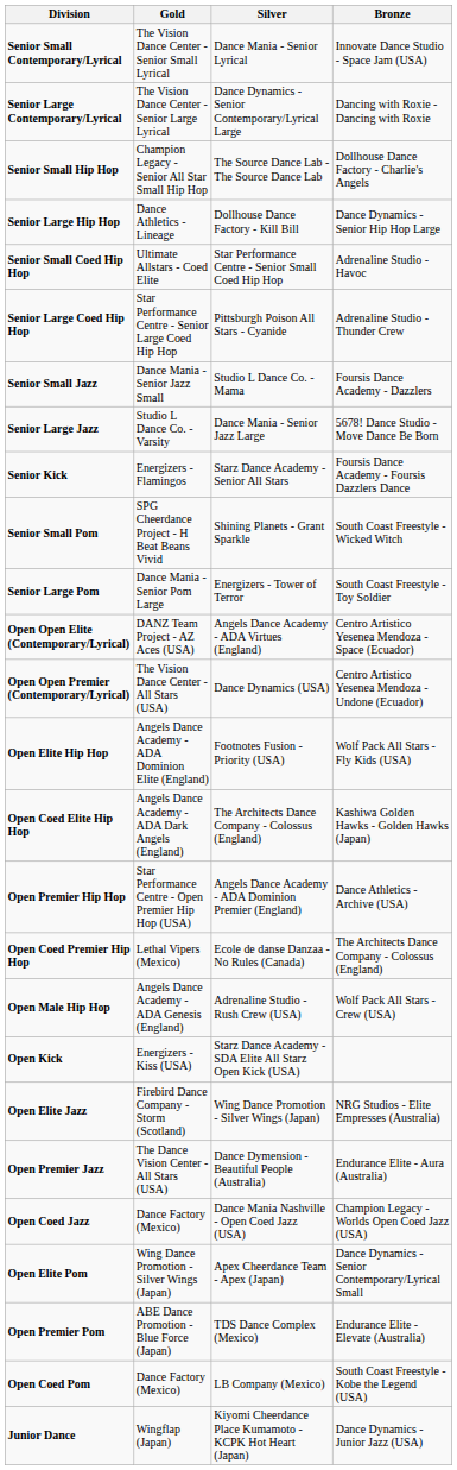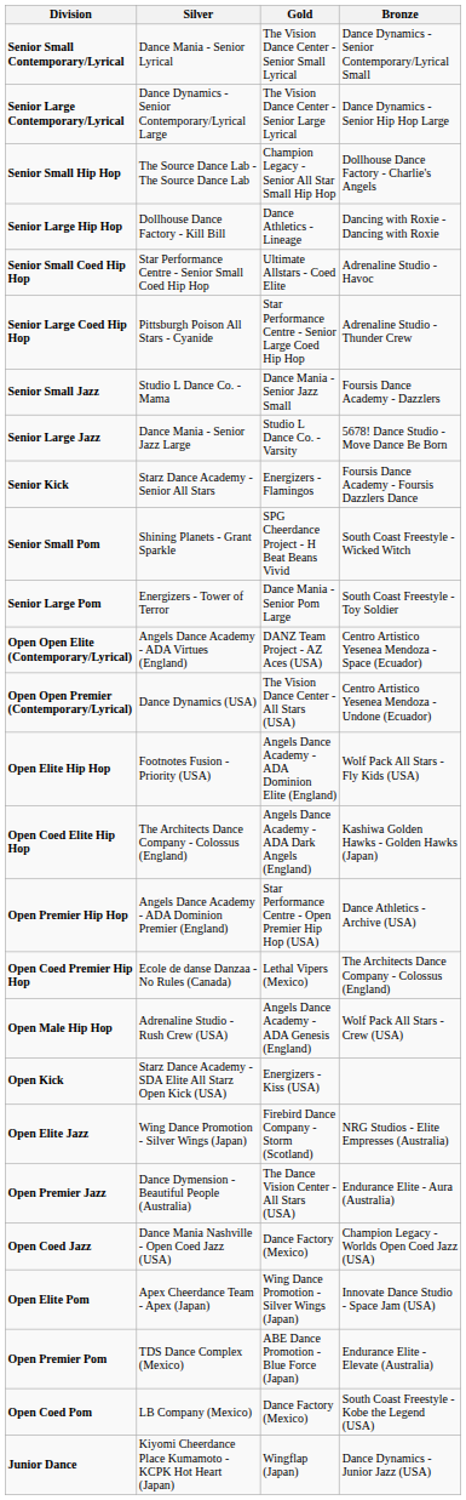 <table class="wikitable">
 <tr>
 <th>Division</th>
+<th>Silver</th>
 <th>Gold</th>
-<th>Silver</th>
 <th>Bronze</th>
 </tr>
 <tr>
 <td><strong>Senior Small</strong><br><strong>Contemporary/Lyrical</strong></td>
+<td>Dance Mania - Senior Lyrical</td>
 <td>The Vision Dance Center - Senior Small Lyrical</td>
-<td>Dance Mania - Senior Lyrical</td>
-<td>Innovate Dance Studio - Space Jam (USA)</td>
+<td>Dance Dynamics - Senior Contemporary/Lyrical Small</td>
 </tr>
 <tr>
 <td><strong>Senior Large</strong><br><strong>Contemporary/Lyrical</strong></td>
+<td>Dance Dynamics - Senior Contemporary/Lyrical Large</td>
 <td>The Vision Dance Center - Senior Large Lyrical</td>
-<td>Dance Dynamics - Senior Contemporary/Lyrical Large</td>
-<td>Dancing with Roxie - Dancing with Roxie</td>
+<td>Dance Dynamics - Senior Hip Hop Large</td>
 </tr>
 <tr>
 <td><strong>Senior Small Hip Hop</strong></td>
+<td>The Source Dance Lab - The Source Dance Lab</td>
 <td>Champion Legacy - Senior All Star Small Hip Hop</td>
-<td>The Source Dance Lab - The Source Dance Lab</td>
 <td>Dollhouse Dance Factory - Charlie's Angels</td>
 </tr>
 <tr>
 <td><strong>Senior Large Hip Hop</strong></td>
+<td>Dollhouse Dance Factory - Kill Bill</td>
 <td>Dance Athletics - Lineage</td>
-<td>Dollhouse Dance Factory - Kill Bill</td>
-<td>Dance Dynamics - Senior Hip Hop Large</td>
+<td>Dancing with Roxie - Dancing with Roxie</td>
 </tr>
 <tr>
 <td><strong>Senior Small Coed Hip</strong><br><strong>Hop</strong></td>
+<td>Star Performance Centre - Senior Small Coed Hip Hop</td>
 <td>Ultimate Allstars - Coed Elite</td>
-<td>Star Performance Centre - Senior Small Coed Hip Hop</td>
 <td>Adrenaline Studio - Havoc</td>
 </tr>
 <tr>
 <td><strong>Senior Large Coed Hip</strong><br><strong>Hop</strong></td>
+<td>Pittsburgh Poison All Stars - Cyanide</td>
 <td>Star Performance Centre - Senior Large Coed Hip Hop</td>
-<td>Pittsburgh Poison All Stars - Cyanide</td>
 <td>Adrenaline Studio - Thunder Crew</td>
 </tr>
 <tr>
 <td><strong>Senior Small Jazz</strong></td>
+<td>Studio L Dance Co. - Mama</td>
 <td>Dance Mania - Senior Jazz Small</td>
-<td>Studio L Dance Co. - Mama</td>
 <td>Foursis Dance Academy - Dazzlers</td>
 </tr>
 <tr>
 <td><strong>Senior Large Jazz</strong></td>
+<td>Dance Mania - Senior Jazz Large</td>
 <td>Studio L Dance Co. - Varsity</td>
-<td>Dance Mania - Senior Jazz Large</td>
 <td>5678! Dance Studio - Move Dance Be Born</td>
 </tr>
 <tr>
 <td><strong>Senior Kick</strong></td>
+<td>Starz Dance Academy - Senior All Stars</td>
 <td>Energizers - Flamingos</td>
-<td>Starz Dance Academy - Senior All Stars</td>
 <td>Foursis Dance Academy - Foursis Dazzlers Dance</td>
 </tr>
 <tr>
 <td><strong>Senior Small Pom</strong></td>
+<td>Shining Planets - Grant Sparkle</td>
 <td>SPG Cheerdance Project - H Beat Beans Vivid</td>
-<td>Shining Planets - Grant Sparkle</td>
 <td>South Coast Freestyle - Wicked Witch</td>
 </tr>
 <tr>
 <td><strong>Senior Large Pom</strong></td>
+<td>Energizers - Tower of Terror</td>
 <td>Dance Mania - Senior Pom Large</td>
-<td>Energizers - Tower of Terror</td>
 <td>South Coast Freestyle - Toy Soldier</td>
 </tr>
 <tr>
 <td><strong>Open Open Elite</strong><br><strong>(Contemporary/Lyrical)</strong></td>
+<td>Angels Dance Academy - ADA Virtues (England)</td>
 <td>DANZ Team Project - AZ Aces (USA)</td>
-<td>Angels Dance Academy - ADA Virtues (England)</td>
 <td>Centro Artistico Yesenea Mendoza - Space (Ecuador)</td>
 </tr>
 <tr>
 <td><strong>Open Open Premier</strong><br><strong>(Contemporary/Lyrical)</strong></td>
+<td>Dance Dynamics (USA)</td>
 <td>The Vision Dance Center - All Stars (USA)</td>
-<td>Dance Dynamics (USA)</td>
 <td>Centro Artistico Yesenea Mendoza - Undone (Ecuador)</td>
 </tr>
 <tr>
 <td><strong>Open Elite Hip Hop</strong></td>
+<td>Footnotes Fusion - Priority (USA)</td>
 <td>Angels Dance Academy - ADA Dominion Elite (England)</td>
-<td>Footnotes Fusion - Priority (USA)</td>
 <td>Wolf Pack All Stars - Fly Kids (USA)</td>
 </tr>
 <tr>
 <td><strong>Open Coed Elite Hip</strong><br><strong>Hop</strong></td>
+<td>The Architects Dance Company - Colossus (England)</td>
 <td>Angels Dance Academy - ADA Dark Angels (England)</td>
-<td>The Architects Dance Company - Colossus (England)</td>
 <td>Kashiwa Golden Hawks - Golden Hawks (Japan)</td>
 </tr>
 <tr>
 <td><strong>Open Premier Hip Hop</strong></td>
+<td>Angels Dance Academy - ADA Dominion Premier (England)</td>
 <td>Star Performance Centre - Open Premier Hip Hop (USA)</td>
-<td>Angels Dance Academy - ADA Dominion Premier (England)</td>
 <td>Dance Athletics - Archive (USA)</td>
 </tr>
 <tr>
 <td><strong>Open Coed Premier Hip Hop</strong></td>
+<td>Ecole de danse Danzaa - No Rules (Canada)</td>
 <td>Lethal Vipers (Mexico)</td>
-<td>Ecole de danse Danzaa - No Rules (Canada)</td>
 <td>The Architects Dance Company - Colossus (England)</td>
 </tr>
 <tr>
 <td><strong>Open Male Hip Hop</strong></td>
+<td>Adrenaline Studio - Rush Crew (USA)</td>
 <td>Angels Dance Academy - ADA Genesis (England)</td>
-<td>Adrenaline Studio - Rush Crew (USA)</td>
 <td>Wolf Pack All Stars - Crew (USA)</td>
 </tr>
 <tr>
 <td><strong>Open Kick</strong></td>
+<td>Starz Dance Academy - SDA Elite All Starz Open Kick (USA)</td>
 <td>Energizers - Kiss (USA)</td>
-<td>Starz Dance Academy - SDA Elite All Starz Open Kick (USA)</td>
 <td></td>
 </tr>
 <tr>
 <td><strong>Open Elite Jazz</strong></td>
+<td>Wing Dance Promotion - Silver Wings (Japan)</td>
 <td>Firebird Dance Company - Storm (Scotland)</td>
-<td>Wing Dance Promotion - Silver Wings (Japan)</td>
 <td>NRG Studios - Elite Empresses (Australia)</td>
 </tr>
 <tr>
 <td><strong>Open Premier Jazz</strong></td>
+<td>Dance Dymension - Beautiful People (Australia)</td>
 <td>The Dance Vision Center - All Stars (USA)</td>
-<td>Dance Dymension - Beautiful People (Australia)</td>
 <td>Endurance Elite - Aura (Australia)</td>
 </tr>
 <tr>
 <td><strong>Open Coed Jazz</strong></td>
+<td>Dance Mania Nashville - Open Coed Jazz (USA)</td>
 <td>Dance Factory (Mexico)</td>
-<td>Dance Mania Nashville - Open Coed Jazz (USA)</td>
 <td>Champion Legacy - Worlds Open Coed Jazz (USA)</td>
 </tr>
 <tr>
 <td><strong>Open Elite Pom</strong></td>
+<td>Apex Cheerdance Team - Apex (Japan)</td>
 <td>Wing Dance Promotion - Silver Wings (Japan)</td>
-<td>Apex Cheerdance Team - Apex (Japan)</td>
-<td>Dance Dynamics - Senior Contemporary/Lyrical Small</td>
+<td>Innovate Dance Studio - Space Jam (USA)</td>
 </tr>
 <tr>
 <td><strong>Open Premier Pom</strong></td>
+<td>TDS Dance Complex (Mexico)</td>
 <td>ABE Dance Promotion - Blue Force (Japan)</td>
-<td>TDS Dance Complex (Mexico)</td>
 <td>Endurance Elite - Elevate (Australia)</td>
 </tr>
 <tr>
 <td><strong>Open Coed Pom</strong></td>
+<td>LB Company (Mexico)</td>
 <td>Dance Factory (Mexico)</td>
-<td>LB Company (Mexico)</td>
 <td>South Coast Freestyle - Kobe the Legend (USA)</td>
 </tr>
 <tr>
 <td><strong>Junior Dance</strong></td>
+<td>Kiyomi Cheerdance Place Kumamoto - KCPK Hot Heart (Japan)</td>
 <td>Wingflap (Japan)</td>
-<td>Kiyomi Cheerdance Place Kumamoto - KCPK Hot Heart (Japan)</td>
 <td>Dance Dynamics - Junior Jazz (USA)</td>
 </tr>
 </table>
